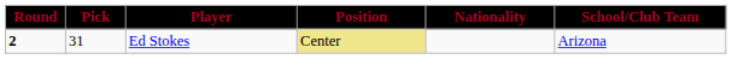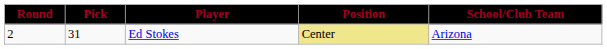 <table class="wikitable sortable sortable">
 <tr>
 <th style="background:#000000;color:#A50021;" width="7%">Round</th>
 <th style="background:#000000;color:#A50021;" width="7%">Pick</th>
 <th style="background:#000000;color:#A50021;" width="20%">Player</th>
 <th style="background:#000000;color:#A50021;" width="15%">Position</th>
-<th style="background:#000000;color:#A50021;" width="15%">Nationality</th>
 <th style="background:#000000;color:#A50021;" width="20%">School/Club Team</th>
 </tr>
 <tr>
-<td><strong>2</strong></td>
+<td>2</td>
 <td>31</td>
 <td><a href='#'>Ed Stokes</a></td>
 <td style="background: khaki;">Center</td>
-<td></td>
 <td><a href='#'>Arizona</a></td>
 </tr>
 </table>
